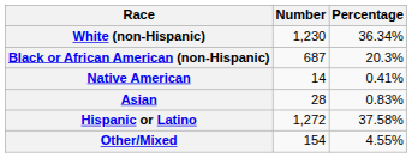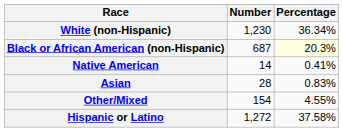 <table class="wikitable" style="text-align:right">
 <tr>
 <th scope="col">Race</th>
 <th scope="col">Number</th>
 <th scope="col">Percentage</th>
 </tr>
 <tr>
 <th scope="row"><a href='#'>White</a> (non-Hispanic)</th>
 <td>1,230</td>
 <td>36.34%</td>
 </tr>
 <tr>
 <th scope="row"><a href='#'>Black or African American</a> (non-Hispanic)</th>
 <td>687</td>
-<td>20.3%</td>
+<td style="background: lightyellow;">20.3%</td>
 </tr>
 <tr>
 <th scope="row"><a href='#'>Native American</a></th>
 <td>14</td>
 <td>0.41%</td>
 </tr>
 <tr>
 <th scope="row"><a href='#'>Asian</a></th>
 <td>28</td>
 <td>0.83%</td>
 </tr>
 <tr>
+<th scope="row"><a href='#'>Other/Mixed</a></th>
+<td>154</td>
+<td>4.55%</td>
+</tr>
+<tr>
 <th scope="row"><a href='#'>Hispanic</a> or <a href='#'>Latino</a></th>
 <td>1,272</td>
 <td>37.58%</td>
 </tr>
-<tr>
-<th scope="row"><a href='#'>Other/Mixed</a></th>
-<td>154</td>
-<td>4.55%</td>
-</tr>
 </table>
